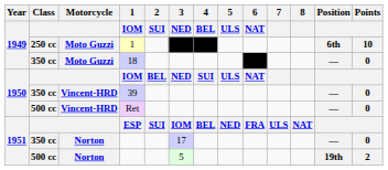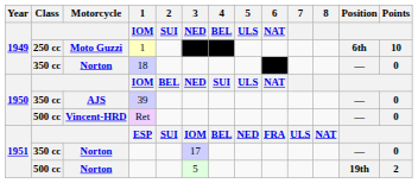 <table class="wikitable" style="text-align:center; font-size:90%">
 <tr>
 <th>Year</th>
 <th>Class</th>
 <th>Motorcycle</th>
 <th>1</th>
 <th>2</th>
 <th>3</th>
 <th>4</th>
 <th>5</th>
 <th>6</th>
 <th>7</th>
 <th>8</th>
 <th>Position</th>
 <th>Points</th>
 </tr>
 <tr>
 <th rowspan=3><a href='#'>1949</a></th>
 <th colspan=2></th>
 <th><a href='#'>IOM</a></th>
 <th><a href='#'>SUI</a></th>
 <th><a href='#'>NED</a></th>
 <th><a href='#'>BEL</a></th>
 <th><a href='#'>ULS</a></th>
 <th><a href='#'>NAT</a></th>
 <th></th>
 <th></th>
 <th colspan=2></th>
 </tr>
 <tr>
 <th>250 cc</th>
 <th><a href='#'>Moto Guzzi</a></th>
 <td style="background:#ffffbf;">1</td>
 <td></td>
 <td style="background:#000000;"></td>
 <td style="background:#000000;"></td>
 <td></td>
 <td></td>
 <td></td>
 <td></td>
 <th>6th</th>
 <th>10</th>
 </tr>
 <tr>
 <th>350 cc</th>
-<th><a href='#'>Moto Guzzi</a></th>
+<th><a href='#'>Norton</a></th>
 <td style="background:#cfcfff;">18</td>
 <td></td>
 <td></td>
 <td></td>
 <td></td>
 <td style="background:#000000;"></td>
 <td></td>
 <td></td>
 <th>—</th>
 <th>0</th>
 </tr>
 <tr>
 <th rowspan=3><a href='#'>1950</a></th>
 <th colspan=2></th>
 <th><a href='#'>IOM</a></th>
 <th><a href='#'>BEL</a></th>
 <th><a href='#'>NED</a></th>
 <th><a href='#'>SUI</a></th>
 <th><a href='#'>ULS</a></th>
 <th><a href='#'>NAT</a></th>
 <th></th>
 <th></th>
 <th colspan=2></th>
 </tr>
 <tr>
 <th>350 cc</th>
-<th><a href='#'>Vincent-HRD</a></th>
+<th><a href='#'>AJS</a></th>
 <td style="background:#cfcfff;">39</td>
 <td></td>
 <td></td>
 <td></td>
 <td></td>
 <td></td>
 <td></td>
 <td></td>
 <th>—</th>
 <th>0</th>
 </tr>
 <tr>
 <th>500 cc</th>
 <th><a href='#'>Vincent-HRD</a></th>
 <td style="background:#efcfff;">Ret</td>
 <td></td>
 <td></td>
 <td></td>
 <td></td>
 <td></td>
 <td></td>
 <td></td>
 <th>—</th>
 <th>0</th>
 </tr>
 <tr>
 <th rowspan=3><a href='#'>1951</a></th>
 <th colspan=2></th>
 <th><a href='#'>ESP</a></th>
 <th><a href='#'>SUI</a></th>
 <th><a href='#'>IOM</a></th>
 <th><a href='#'>BEL</a></th>
 <th><a href='#'>NED</a></th>
 <th><a href='#'>FRA</a></th>
 <th><a href='#'>ULS</a></th>
 <th><a href='#'>NAT</a></th>
 <th colspan=2></th>
 </tr>
 <tr>
 <th>350 cc</th>
 <th><a href='#'>Norton</a></th>
 <td></td>
 <td></td>
 <td style="background:#cfcfff;">17</td>
 <td></td>
 <td></td>
 <td></td>
 <td></td>
 <td></td>
 <th>—</th>
 <th>0</th>
 </tr>
 <tr>
 <th>500 cc</th>
 <th><a href='#'>Norton</a></th>
 <td></td>
 <td></td>
 <td style="background:#dfffdf;">5</td>
 <td></td>
 <td></td>
 <td></td>
 <td></td>
 <td></td>
 <th>19th</th>
 <th>2</th>
 </tr>
 </table>
